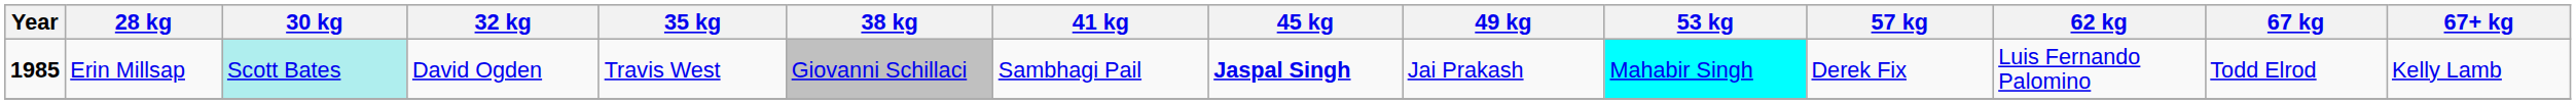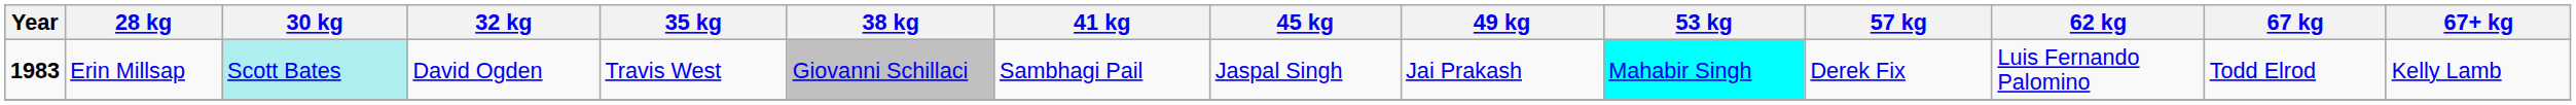 <table class="wikitable sortable"  style="font-size: 85%">
 <tr>
 <th>Year</th>
 <th width=200><a href='#'>28 kg</a></th>
 <th width=275><a href='#'>30 kg</a></th>
 <th width=275><a href='#'>32 kg</a></th>
 <th width=275><a href='#'>35 kg</a></th>
 <th width=275><a href='#'>38 kg</a></th>
 <th width=275><a href='#'>41 kg</a></th>
 <th width=275><a href='#'>45 kg</a></th>
 <th width=275><a href='#'>49 kg</a></th>
 <th width=275><a href='#'>53 kg</a></th>
 <th width=275><a href='#'>57 kg</a></th>
 <th width=275><a href='#'>62 kg</a></th>
 <th width=275><a href='#'>67 kg</a></th>
 <th width=275><a href='#'>67+ kg</a></th>
 </tr>
 <tr>
-<td><strong>1985</strong></td>
+<td><strong>1983</strong></td>
 <td> <a href='#'>Erin Millsap</a></td>
 <td style="background: paleturquoise;"> <a href='#'>Scott Bates</a></td>
 <td> <a href='#'>David Ogden</a></td>
 <td> <a href='#'>Travis West</a></td>
 <td bgcolor="Silver"> <a href='#'>Giovanni Schillaci</a></td>
 <td> <a href='#'>Sambhagi Pail</a></td>
-<td><strong> <a href='#'>Jaspal Singh</a></strong></td>
+<td> <a href='#'>Jaspal Singh</a></td>
 <td> <a href='#'>Jai Prakash</a></td>
 <td bgcolor="aqua"> <a href='#'>Mahabir Singh</a></td>
 <td> <a href='#'>Derek Fix</a></td>
 <td> <a href='#'>Luis Fernando Palomino</a></td>
 <td> <a href='#'>Todd Elrod</a></td>
 <td> <a href='#'>Kelly Lamb</a></td>
 </tr>
 <tr>
 </tr>
 </table>
